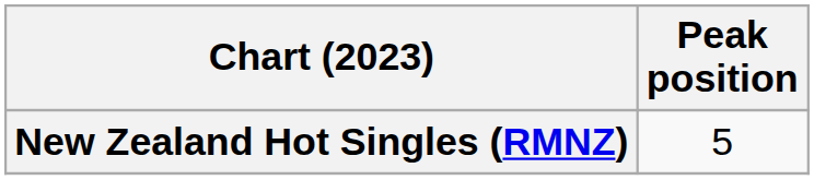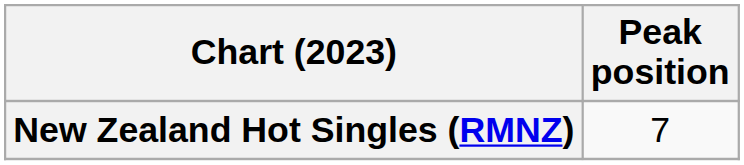 <table class="wikitable sortable plainrowheaders" style="text-align:center">
 <tr>
 <th scope="col">Chart (2023)</th>
 <th scope="col">Peak<br>position</th>
 </tr>
 <tr>
 </tr>
 <tr>
 <th scope="row">New Zealand Hot Singles (<a href='#'>RMNZ</a>)</th>
-<td>5</td>
+<td>7</td>
 </tr>
 <tr>
 </tr>
 <tr>
 </tr>
 </table>
